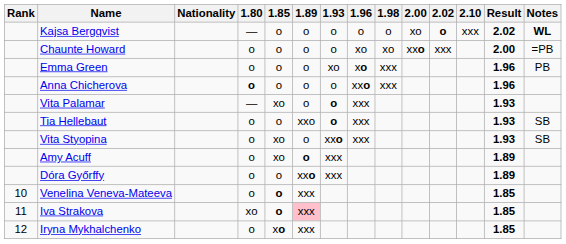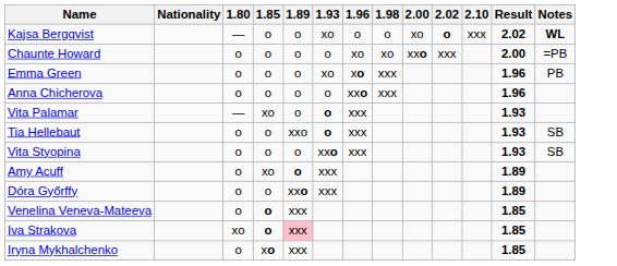 <table class="wikitable sortable" style="text-align:center">
 <tr>
-<th>Rank</th>
 <th>Name</th>
 <th>Nationality</th>
 <th>1.80</th>
 <th>1.85</th>
 <th>1.89</th>
 <th>1.93</th>
 <th>1.96</th>
 <th>1.98</th>
 <th>2.00</th>
 <th>2.02</th>
 <th>2.10</th>
 <th>Result</th>
 <th>Notes</th>
 </tr>
 <tr>
-<td></td>
 <td align=left><a href='#'>Kajsa Bergqvist</a></td>
 <td align=left></td>
 <td>—</td>
 <td>o</td>
 <td>o</td>
-<td>o</td>
+<td>xo</td>
 <td>o</td>
 <td>o</td>
 <td>xo</td>
 <td><strong>o</strong></td>
 <td>xxx</td>
 <td><strong>2.02</strong></td>
 <td><strong>WL</strong></td>
 </tr>
 <tr>
-<td></td>
 <td align=left><a href='#'>Chaunte Howard</a></td>
 <td align=left></td>
 <td>o</td>
 <td>o</td>
 <td>o</td>
 <td>o</td>
 <td>xo</td>
 <td>xo</td>
 <td>xx<strong>o</strong></td>
 <td>xxx</td>
 <td></td>
 <td><strong>2.00</strong></td>
 <td>=PB</td>
 </tr>
 <tr>
-<td></td>
 <td align=left><a href='#'>Emma Green</a></td>
 <td align=left></td>
 <td>o</td>
 <td>o</td>
 <td>o</td>
 <td>xo</td>
 <td>x<strong>o</strong></td>
 <td>xxx</td>
 <td></td>
 <td></td>
 <td></td>
 <td><strong>1.96</strong></td>
 <td>PB</td>
 </tr>
 <tr>
-<td></td>
 <td align=left><a href='#'>Anna Chicherova</a></td>
 <td align=left></td>
-<td><strong>o</strong></td>
+<td>o</td>
 <td>o</td>
 <td>o</td>
 <td>o</td>
 <td>xx<strong>o</strong></td>
 <td>xxx</td>
 <td></td>
 <td></td>
 <td></td>
 <td><strong>1.96</strong></td>
 <td></td>
 </tr>
 <tr>
-<td></td>
 <td align=left><a href='#'>Vita Palamar</a></td>
 <td align=left></td>
 <td>—</td>
 <td>xo</td>
 <td>o</td>
 <td><strong>o</strong></td>
 <td>xxx</td>
 <td></td>
 <td></td>
 <td></td>
 <td></td>
 <td><strong>1.93</strong></td>
 <td></td>
 </tr>
 <tr>
-<td></td>
 <td align=left><a href='#'>Tia Hellebaut</a></td>
 <td align=left></td>
 <td>o</td>
 <td>o</td>
 <td>xxo</td>
 <td><strong>o</strong></td>
 <td>xxx</td>
 <td></td>
 <td></td>
 <td></td>
 <td></td>
 <td><strong>1.93</strong></td>
 <td>SB</td>
 </tr>
 <tr>
-<td></td>
 <td align=left><a href='#'>Vita Styopina</a></td>
 <td align=left></td>
 <td>o</td>
-<td>xo</td>
+<td>o</td>
 <td>o</td>
 <td>xx<strong>o</strong></td>
 <td>xxx</td>
 <td></td>
 <td></td>
 <td></td>
 <td></td>
 <td><strong>1.93</strong></td>
 <td>SB</td>
 </tr>
 <tr>
-<td></td>
 <td align=left><a href='#'>Amy Acuff</a></td>
 <td align=left></td>
 <td>o</td>
 <td>xo</td>
 <td><strong>o</strong></td>
 <td>xxx</td>
 <td></td>
 <td></td>
 <td></td>
 <td></td>
 <td></td>
 <td><strong>1.89</strong></td>
 <td></td>
 </tr>
 <tr>
-<td></td>
 <td align=left><a href='#'>Dóra Győrffy</a></td>
 <td align=left></td>
 <td>o</td>
 <td>o</td>
 <td>xx<strong>o</strong></td>
 <td>xxx</td>
 <td></td>
 <td></td>
 <td></td>
 <td></td>
 <td></td>
 <td><strong>1.89</strong></td>
 <td></td>
 </tr>
 <tr>
-<td>10</td>
 <td align=left><a href='#'>Venelina Veneva-Mateeva</a></td>
 <td align=left></td>
 <td>o</td>
 <td><strong>o</strong></td>
 <td>xxx</td>
 <td></td>
 <td></td>
 <td></td>
 <td></td>
 <td></td>
 <td></td>
 <td><strong>1.85</strong></td>
 <td></td>
 </tr>
 <tr>
-<td>11</td>
 <td align=left><a href='#'>Iva Strakova</a></td>
 <td align=left></td>
 <td>xo</td>
 <td><strong>o</strong></td>
 <td style="background: pink;">xxx</td>
 <td></td>
 <td></td>
 <td></td>
 <td></td>
 <td></td>
 <td></td>
 <td><strong>1.85</strong></td>
 <td></td>
 </tr>
 <tr>
-<td>12</td>
 <td align=left><a href='#'>Iryna Mykhalchenko</a></td>
 <td align=left></td>
 <td>o</td>
 <td>x<strong>o</strong></td>
 <td>xxx</td>
 <td></td>
 <td></td>
 <td></td>
 <td></td>
 <td></td>
 <td></td>
 <td><strong>1.85</strong></td>
 <td></td>
 </tr>
 </table>
